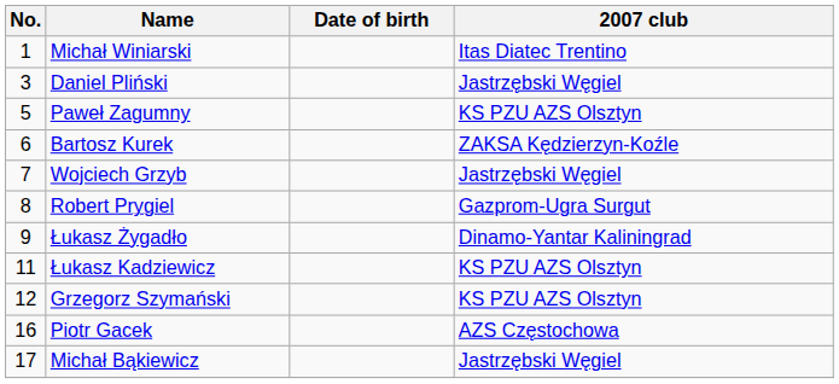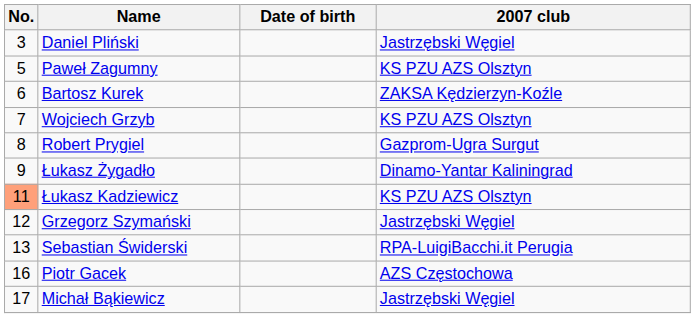 <table class="wikitable sortable" style="font-size:100%; text-align:center;">
 <tr>
 <th>No.</th>
 <th style="width:12em">Name</th>
 <th style="width:8em">Date of birth</th>
 <th style="width:19em">2007 club</th>
-</tr>
-<tr>
-<td>1</td>
-<td align=left><a href='#'>Michał Winiarski</a></td>
-<td align=right></td>
-<td align=left> <a href='#'>Itas Diatec Trentino</a></td>
 </tr>
 <tr>
 <td>3</td>
 <td align=left><a href='#'>Daniel Pliński</a></td>
 <td align=right></td>
 <td align=left> <a href='#'>Jastrzębski Węgiel</a></td>
 </tr>
 <tr>
 <td>5</td>
 <td align=left><a href='#'>Paweł Zagumny</a></td>
 <td align=right></td>
 <td align=left> <a href='#'>KS PZU AZS Olsztyn</a></td>
 </tr>
 <tr>
 <td>6</td>
 <td align=left><a href='#'>Bartosz Kurek</a></td>
 <td align=right></td>
 <td align=left> <a href='#'>ZAKSA Kędzierzyn-Koźle</a></td>
 </tr>
 <tr>
 <td>7</td>
 <td align=left><a href='#'>Wojciech Grzyb</a></td>
 <td align=right></td>
-<td align=left> <a href='#'>Jastrzębski Węgiel</a></td>
+<td align=left> <a href='#'>KS PZU AZS Olsztyn</a></td>
 </tr>
 <tr>
 <td>8</td>
 <td align=left><a href='#'>Robert Prygiel</a></td>
 <td align=right></td>
 <td align=left> <a href='#'>Gazprom-Ugra Surgut</a></td>
 </tr>
 <tr>
 <td>9</td>
 <td align=left><a href='#'>Łukasz Żygadło</a></td>
 <td align=right></td>
 <td align=left> <a href='#'>Dinamo-Yantar Kaliningrad</a></td>
 </tr>
 <tr>
-<td>11</td>
+<td style="background: lightsalmon;">11</td>
 <td align=left><a href='#'>Łukasz Kadziewicz</a></td>
 <td align=right></td>
 <td align=left> <a href='#'>KS PZU AZS Olsztyn</a></td>
 </tr>
 <tr>
 <td>12</td>
 <td align=left><a href='#'>Grzegorz Szymański</a></td>
 <td align=right></td>
-<td align=left> <a href='#'>KS PZU AZS Olsztyn</a></td>
+<td align=left> <a href='#'>Jastrzębski Węgiel</a></td>
+</tr>
+<tr>
+<td>13</td>
+<td align=left><a href='#'>Sebastian Świderski</a></td>
+<td align=right></td>
+<td align=left> <a href='#'>RPA-LuigiBacchi.it Perugia</a></td>
 </tr>
 <tr>
 <td>16</td>
 <td align=left><a href='#'>Piotr Gacek</a></td>
 <td align=right></td>
 <td align=left> <a href='#'>AZS Częstochowa</a></td>
 </tr>
 <tr>
 <td>17</td>
 <td align=left><a href='#'>Michał Bąkiewicz</a></td>
 <td align=right></td>
 <td align=left> <a href='#'>Jastrzębski Węgiel</a></td>
 </tr>
 <tr>
 </tr>
 </table>
